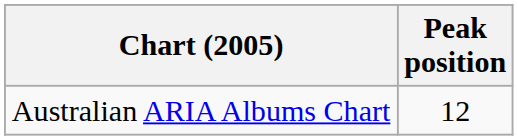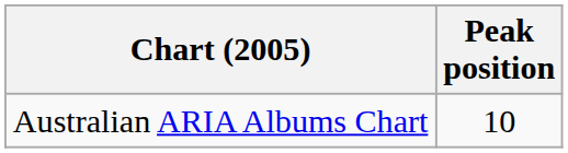 <table class="wikitable">
 <tr>
 <th align="left">Chart (2005)</th>
 <th align="left">Peak<br>position</th>
 </tr>
 <tr>
 <td align="left">Australian <a href='#'>ARIA Albums Chart</a></td>
-<td align="center">12</td>
+<td align="center">10</td>
 </tr>
 </table>
